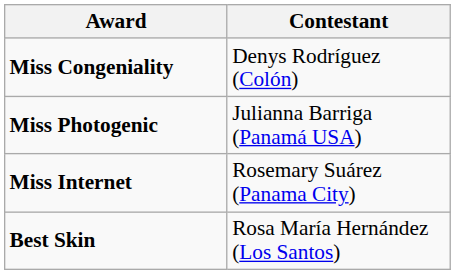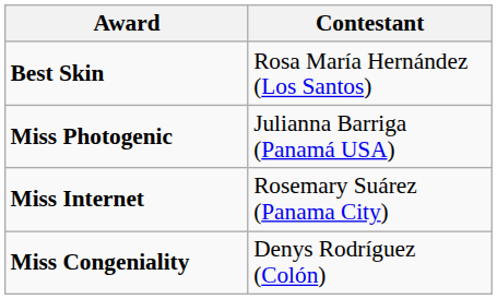 <table class="wikitable">
 <tr>
 <th width="160">Award</th>
 <th width="160">Contestant</th>
 </tr>
 <tr>
-<td><strong>Miss Congeniality</strong></td>
-<td>Denys Rodríguez (<a href='#'>Colón</a>)</td>
+<td><strong>Best Skin</strong></td>
+<td>Rosa María Hernández (<a href='#'>Los Santos</a>)</td>
 </tr>
 <tr>
 <td><strong>Miss Photogenic</strong></td>
 <td>Julianna Barriga (<a href='#'>Panamá USA</a>)</td>
 </tr>
 <tr>
 <td><strong>Miss Internet</strong></td>
 <td>Rosemary Suárez (<a href='#'>Panama City</a>)</td>
 </tr>
 <tr>
-<td><strong>Best Skin</strong></td>
-<td>Rosa María Hernández (<a href='#'>Los Santos</a>)</td>
+<td><strong>Miss Congeniality</strong></td>
+<td>Denys Rodríguez (<a href='#'>Colón</a>)</td>
 </tr>
 </table>
